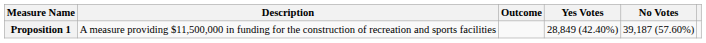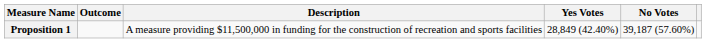 <table class="wikitable sortable plainrowheaders">
 <tr>
 <th scope=col>Measure Name</th>
+<th scope=col>Outcome</th>
 <th scope=col>Description</th>
-<th scope=col>Outcome</th>
 <th scope=col>Yes Votes</th>
 <th scope=col>No Votes</th>
 <th scope=col></th>
 </tr>
 <tr>
 <th scope=row>Proposition 1</th>
+<td></td>
 <td>A measure providing $11,500,000 in funding for the construction of recreation and sports facilities</td>
-<td></td>
 <td>28,849 (42.40%)</td>
 <td>39,187 (57.60%)</td>
 <td></td>
 </tr>
 </table>
